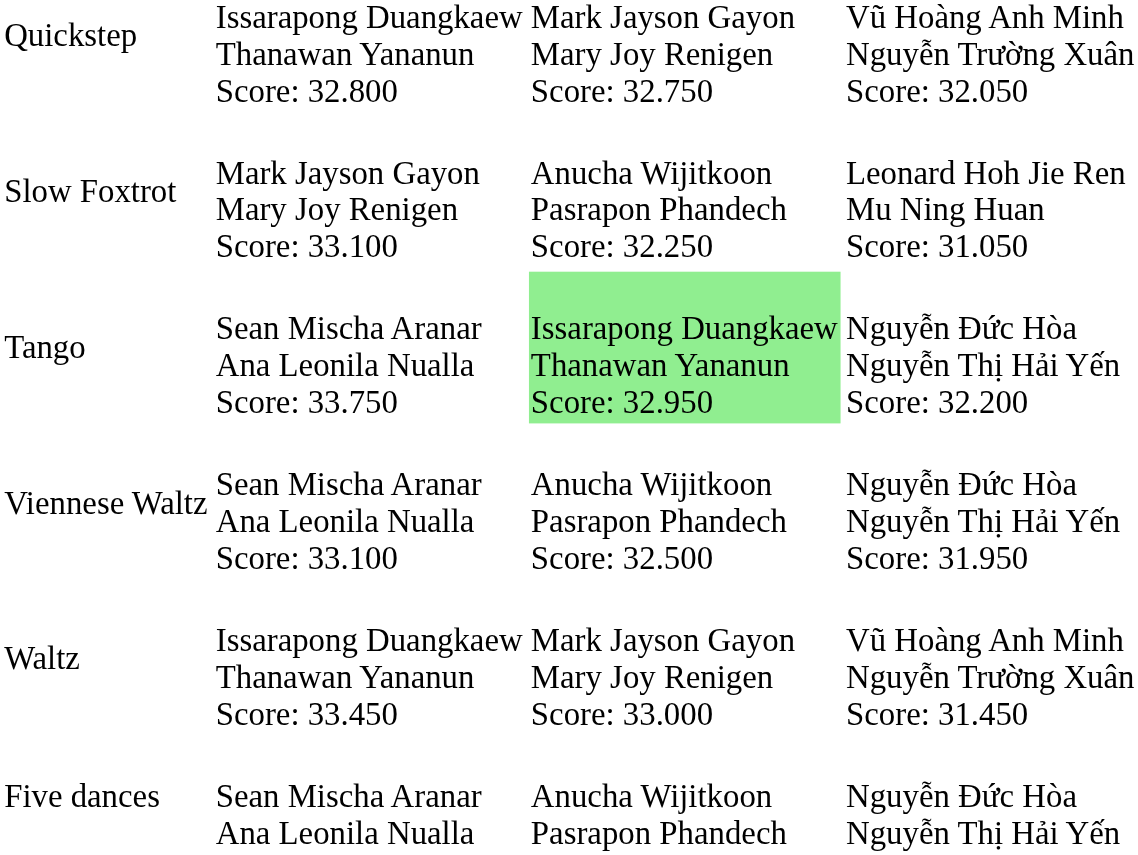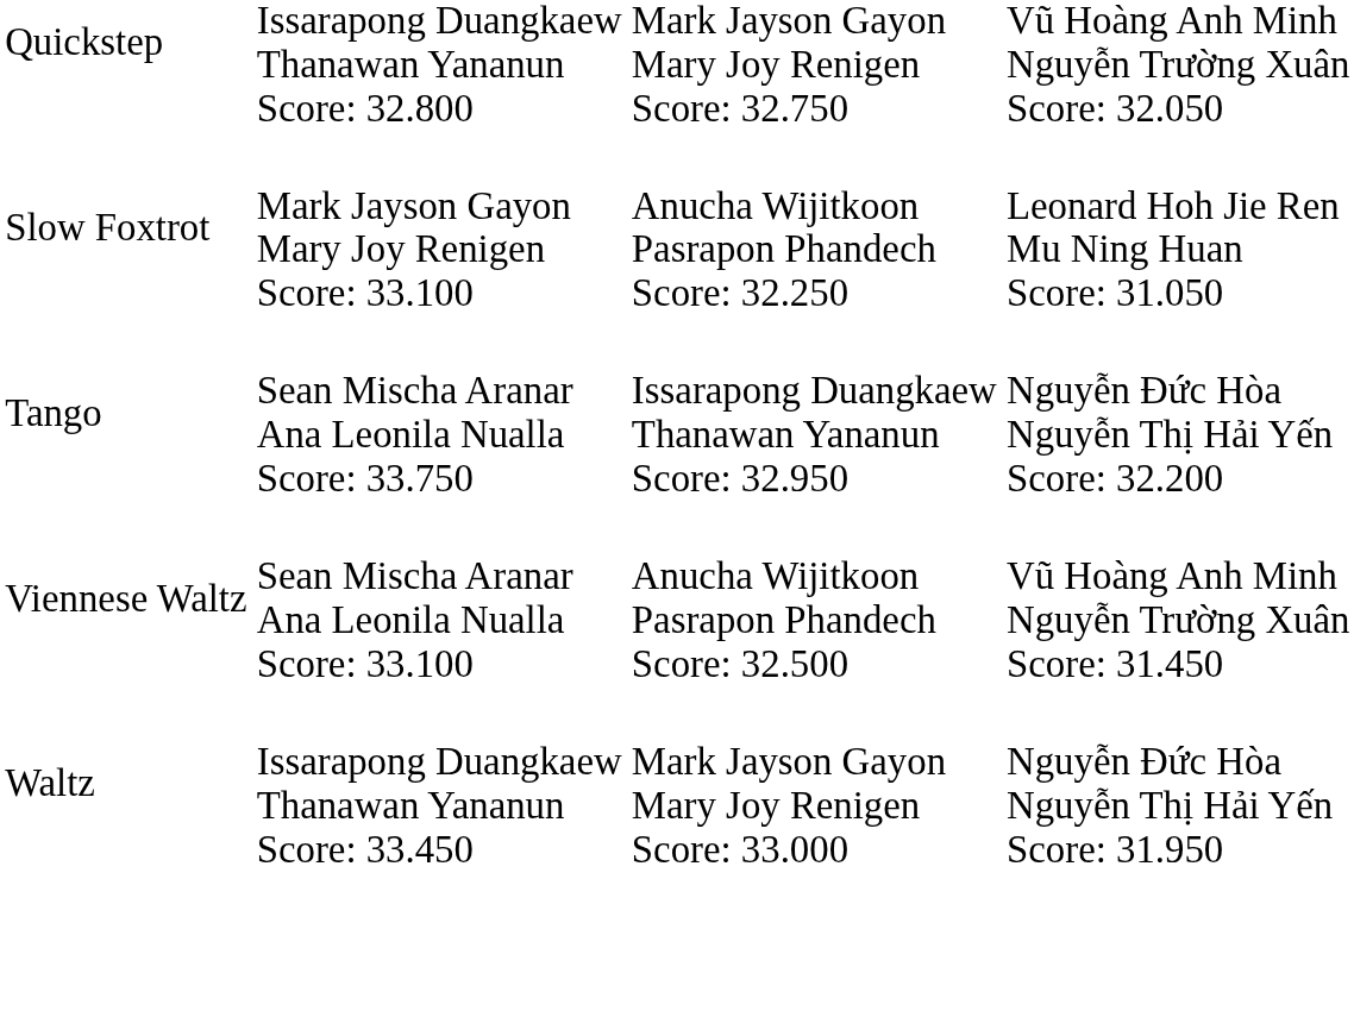 <table>
 <tr>
 <td>Quickstep</td>
 <td><br>Issarapong Duangkaew<br>Thanawan Yananun<br>Score: 32.800</td>
 <td><br>Mark Jayson Gayon<br>Mary Joy Renigen<br>Score: 32.750</td>
 <td><br>Vũ Hoàng Anh Minh<br>Nguyễn Trường Xuân<br>Score: 32.050</td>
 </tr>
 <tr>
 <td>Slow Foxtrot</td>
 <td><br>Mark Jayson Gayon<br>Mary Joy Renigen<br>Score: 33.100</td>
 <td><br>Anucha Wijitkoon<br>Pasrapon Phandech<br>Score: 32.250</td>
 <td><br>Leonard Hoh Jie Ren<br>Mu Ning Huan<br>Score: 31.050</td>
 </tr>
 <tr>
 <td>Tango</td>
 <td><br>Sean Mischa Aranar<br>Ana Leonila Nualla<br>Score: 33.750</td>
-<td style="background: lightgreen;"><br>Issarapong Duangkaew<br>Thanawan Yananun<br>Score: 32.950</td>
+<td><br>Issarapong Duangkaew<br>Thanawan Yananun<br>Score: 32.950</td>
 <td><br>Nguyễn Đức Hòa<br>Nguyễn Thị Hải Yến<br>Score: 32.200</td>
 </tr>
 <tr>
 <td>Viennese Waltz</td>
 <td><br>Sean Mischa Aranar<br>Ana Leonila Nualla<br>Score: 33.100</td>
 <td><br>Anucha Wijitkoon<br>Pasrapon Phandech<br>Score: 32.500</td>
-<td><br>Nguyễn Đức Hòa<br>Nguyễn Thị Hải Yến<br>Score: 31.950</td>
+<td><br>Vũ Hoàng Anh Minh<br>Nguyễn Trường Xuân<br>Score: 31.450</td>
 </tr>
 <tr>
 <td>Waltz</td>
 <td><br>Issarapong Duangkaew<br>Thanawan Yananun<br>Score: 33.450</td>
 <td><br>Mark Jayson Gayon<br>Mary Joy Renigen<br>Score: 33.000</td>
-<td><br>Vũ Hoàng Anh Minh<br>Nguyễn Trường Xuân<br>Score: 31.450</td>
-</tr>
-<tr>
-<td>Five dances</td>
-<td><br>Sean Mischa Aranar<br>Ana Leonila Nualla</td>
-<td><br>Anucha Wijitkoon<br>Pasrapon Phandech</td>
-<td><br>Nguyễn Đức Hòa<br>Nguyễn Thị Hải Yến</td>
+<td><br>Nguyễn Đức Hòa<br>Nguyễn Thị Hải Yến<br>Score: 31.950</td>
 </tr>
 </table>
